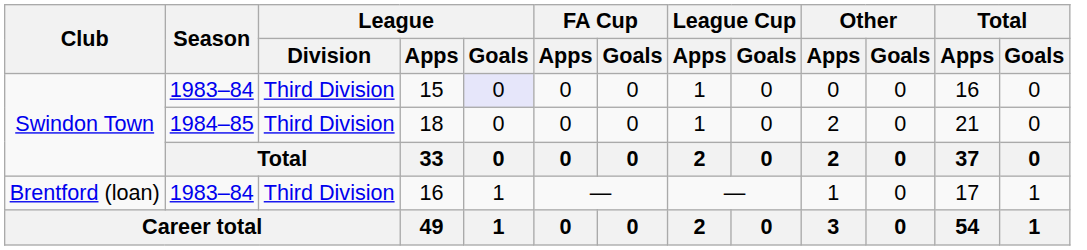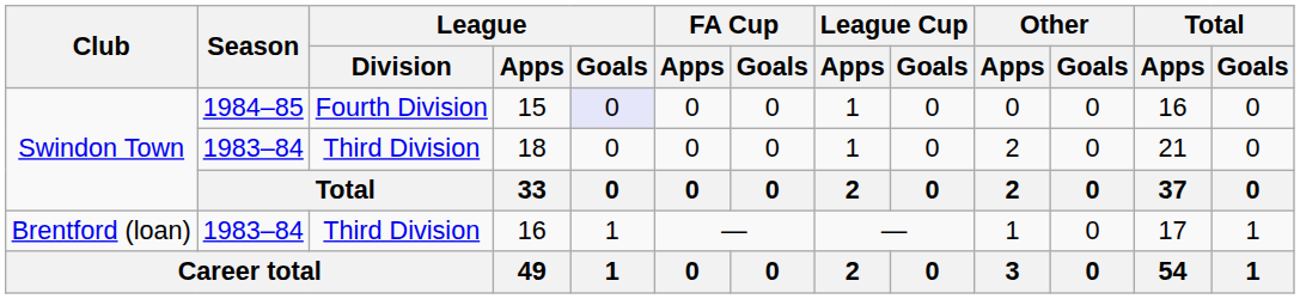 <table class="wikitable" style="text-align: center;">
 <tr>
 <th rowspan="2">Club</th>
 <th rowspan="2">Season</th>
 <th colspan="3">League</th>
 <th colspan="2">FA Cup</th>
 <th colspan="2">League Cup</th>
 <th colspan="2">Other</th>
 <th colspan="2">Total</th>
 </tr>
 <tr>
 <th>Division</th>
 <th>Apps</th>
 <th>Goals</th>
 <th>Apps</th>
 <th>Goals</th>
 <th>Apps</th>
 <th>Goals</th>
 <th>Apps</th>
 <th>Goals</th>
 <th>Apps</th>
 <th>Goals</th>
 </tr>
 <tr>
 <td rowspan="3"><a href='#'>Swindon Town</a></td>
-<td><a href='#'>1983–84</a></td>
-<td><a href='#'>Third Division</a></td>
+<td><a href='#'>1984–85</a></td>
+<td><a href='#'>Fourth Division</a></td>
 <td>15</td>
 <td style="background: lavender;">0</td>
 <td>0</td>
 <td>0</td>
 <td>1</td>
 <td>0</td>
 <td>0</td>
 <td>0</td>
 <td>16</td>
 <td>0</td>
 </tr>
 <tr>
-<td><a href='#'>1984–85</a></td>
+<td><a href='#'>1983–84</a></td>
 <td><a href='#'>Third Division</a></td>
 <td>18</td>
 <td>0</td>
 <td>0</td>
 <td>0</td>
 <td>1</td>
 <td>0</td>
 <td>2</td>
 <td>0</td>
 <td>21</td>
 <td>0</td>
 </tr>
 <tr>
 <th colspan="2">Total</th>
 <th>33</th>
 <th>0</th>
 <th>0</th>
 <th>0</th>
 <th>2</th>
 <th>0</th>
 <th>2</th>
 <th>0</th>
 <th>37</th>
 <th>0</th>
 </tr>
 <tr>
 <td><a href='#'>Brentford</a> (loan)</td>
 <td><a href='#'>1983–84</a></td>
 <td><a href='#'>Third Division</a></td>
 <td>16</td>
 <td>1</td>
 <td colspan="2">—</td>
 <td colspan="2">—</td>
 <td>1</td>
 <td>0</td>
 <td>17</td>
 <td>1</td>
 </tr>
 <tr>
 <th colspan="3">Career total</th>
 <th>49</th>
 <th>1</th>
 <th>0</th>
 <th>0</th>
 <th>2</th>
 <th>0</th>
 <th>3</th>
 <th>0</th>
 <th>54</th>
 <th>1</th>
 </tr>
 </table>
